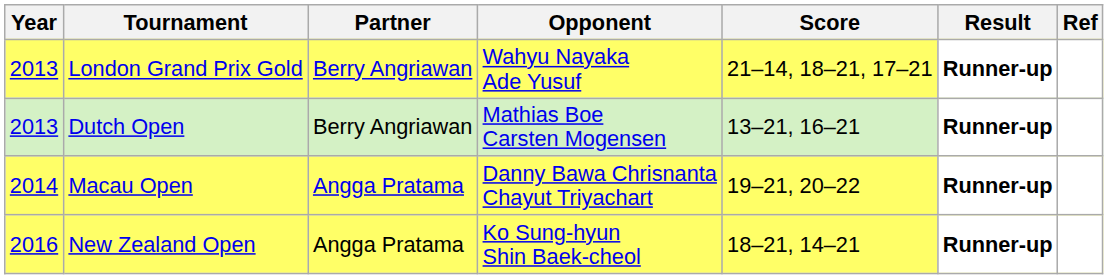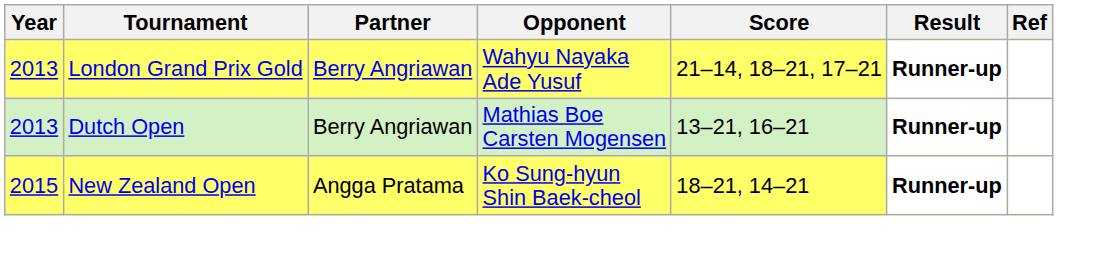 <table class="sortable wikitable" style="font-size: 90%">
 <tr>
 <th>Year</th>
 <th>Tournament</th>
 <th>Partner</th>
 <th>Opponent</th>
 <th>Score</th>
 <th>Result</th>
 <th>Ref</th>
 </tr>
 <tr style="background:#FFFF67">
 <td align="center"><a href='#'>2013</a></td>
 <td align="left"><a href='#'>London Grand Prix Gold</a></td>
 <td align="left"> <a href='#'>Berry Angriawan</a></td>
 <td align="left"> <a href='#'>Wahyu Nayaka</a><br> <a href='#'>Ade Yusuf</a></td>
 <td align="left">21–14, 18–21, 17–21</td>
 <td style="text-align:left; background:white"> <strong>Runner-up</strong></td>
 <td style="text-align:center; background:white"></td>
 </tr>
 <tr style="background:#D4F1C5">
 <td align="center"><a href='#'>2013</a></td>
 <td align="left"><a href='#'>Dutch Open</a></td>
 <td align="left"> Berry Angriawan</td>
 <td align="left"> <a href='#'>Mathias Boe</a><br> <a href='#'>Carsten Mogensen</a></td>
 <td align="left">13–21, 16–21</td>
 <td style="text-align:left; background:white"> <strong>Runner-up</strong></td>
 <td style="text-align:center; background:white"></td>
 </tr>
 <tr style="background:#FFFF67">
-<td align="center"><a href='#'>2014</a></td>
-<td align="left"><a href='#'>Macau Open</a></td>
-<td align="left"> <a href='#'>Angga Pratama</a></td>
-<td align="left"> <a href='#'>Danny Bawa Chrisnanta</a><br> <a href='#'>Chayut Triyachart</a></td>
-<td align="left">19–21, 20–22</td>
-<td style="text-align: left; background:white"> <strong>Runner-up</strong></td>
-<td style="text-align:center; background:white"></td>
-</tr>
-<tr style="background:#FFFF67">
-<td align="center"><a href='#'>2016</a></td>
+<td align="center"><a href='#'>2015</a></td>
 <td align="left"><a href='#'>New Zealand Open</a></td>
 <td align="left"> Angga Pratama</td>
 <td align="left"> <a href='#'>Ko Sung-hyun</a><br> <a href='#'>Shin Baek-cheol</a></td>
 <td align="left">18–21, 14–21</td>
 <td style="text-align: left; background:white"> <strong>Runner-up</strong></td>
 <td style="text-align:center; background:white"></td>
 </tr>
 </table>
